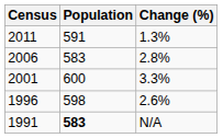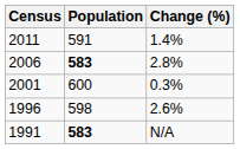 <table class="wikitable">
 <tr>
 <th>Census</th>
 <th>Population</th>
 <th>Change (%)</th>
 </tr>
 <tr>
 <td>2011</td>
 <td>591</td>
-<td> 1.3%</td>
+<td> 1.4%</td>
 </tr>
 <tr>
 <td>2006</td>
-<td>583</td>
+<td><strong>583</strong></td>
 <td> 2.8%</td>
 </tr>
 <tr>
 <td>2001</td>
 <td>600</td>
-<td> 3.3%</td>
+<td> 0.3%</td>
 </tr>
 <tr>
 <td>1996</td>
 <td>598</td>
 <td> 2.6%</td>
 </tr>
 <tr>
 <td>1991</td>
 <td><strong>583</strong></td>
 <td>N/A</td>
 </tr>
 </table>
